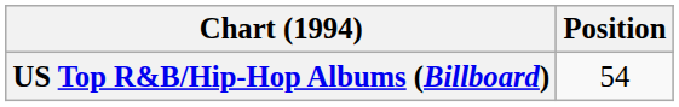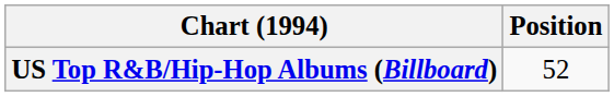 <table class="wikitable plainrowheaders" style="text-align:center">
 <tr>
 <th scope="col">Chart (1994)</th>
 <th scope="col">Position</th>
 </tr>
 <tr>
 <th scope="row">US <a href='#'>Top R&B/Hip-Hop Albums</a> (<em><a href='#'>Billboard</a></em>)</th>
-<td>54</td>
+<td>52</td>
 </tr>
 </table>
